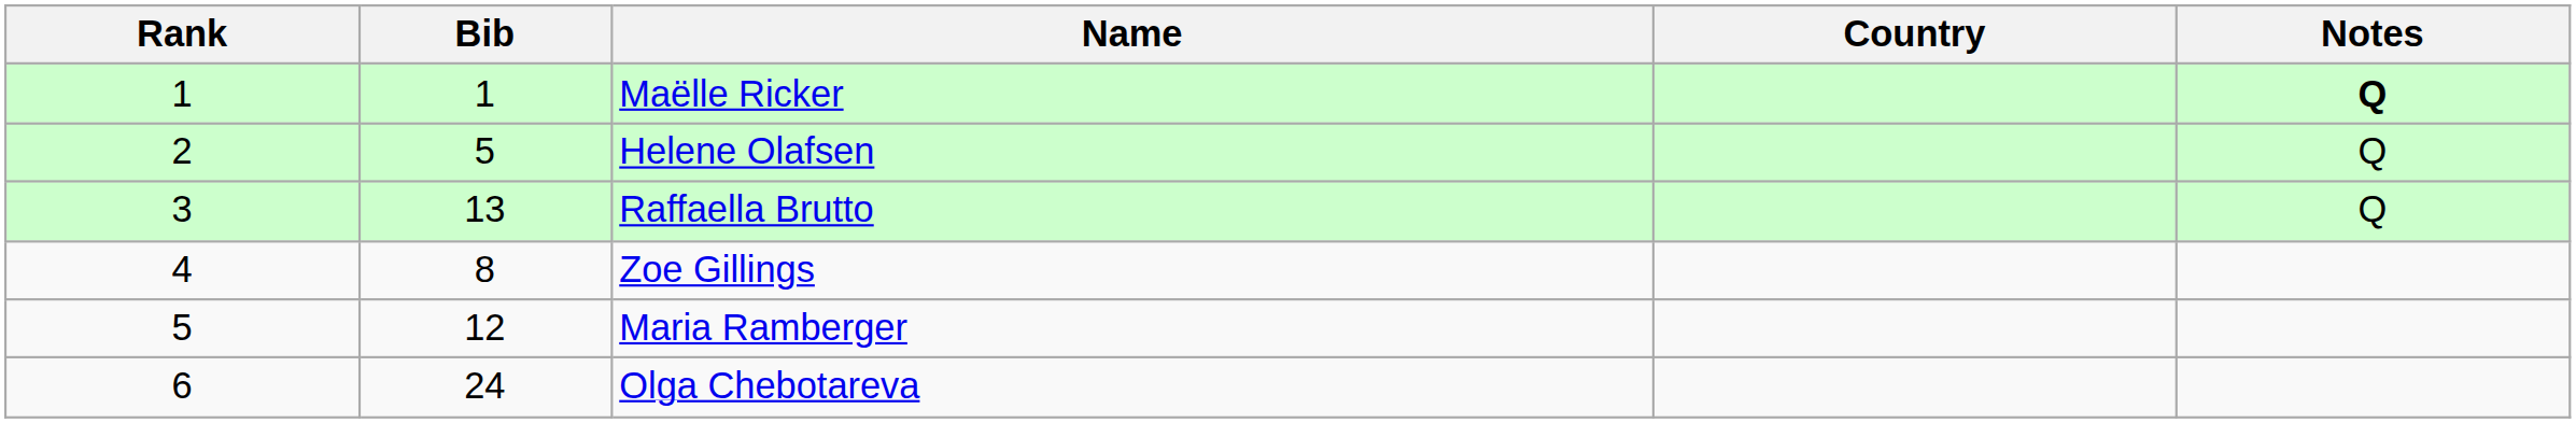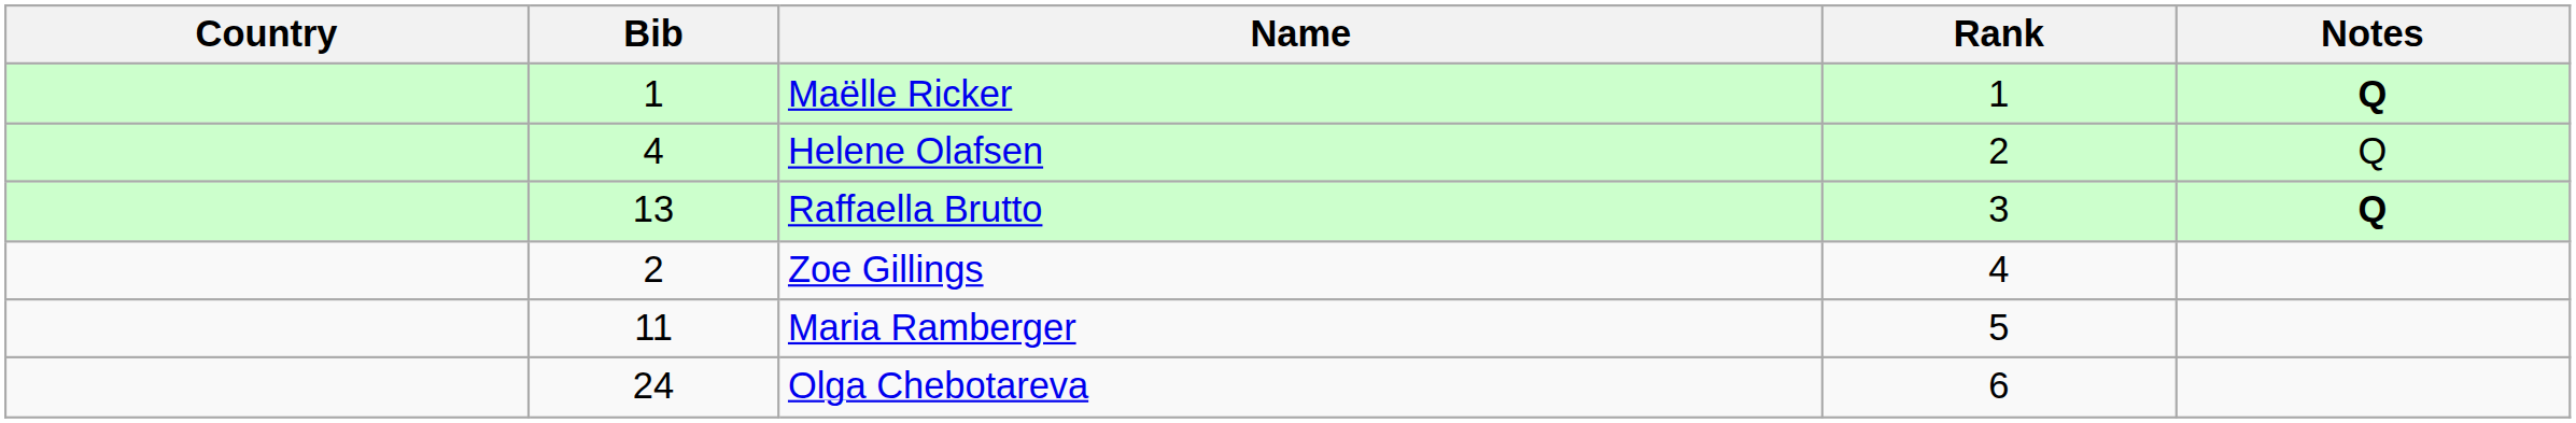 <table class="wikitable" style="text-align:center;" width=70%>
 <tr>
-<th>Rank</th>
+<th>Country</th>
 <th>Bib</th>
 <th>Name</th>
-<th>Country</th>
+<th>Rank</th>
 <th>Notes</th>
 </tr>
 <tr bgcolor="#ccffcc">
-<td>1</td>
+<td align=left></td>
 <td>1</td>
 <td align=left><a href='#'>Maëlle Ricker</a></td>
-<td align=left></td>
+<td>1</td>
 <td><strong>Q</strong></td>
 </tr>
 <tr bgcolor="#ccffcc">
+<td align=left></td>
+<td>4</td>
+<td align=left><a href='#'>Helene Olafsen</a></td>
 <td>2</td>
-<td>5</td>
-<td align=left><a href='#'>Helene Olafsen</a></td>
-<td align=left></td>
 <td>Q</td>
 </tr>
 <tr bgcolor="#ccffcc">
-<td>3</td>
+<td align=left></td>
 <td>13</td>
 <td align=left><a href='#'>Raffaella Brutto</a></td>
-<td align=left></td>
-<td>Q</td>
+<td>3</td>
+<td><strong>Q</strong></td>
 </tr>
 <tr>
+<td align=left></td>
+<td>2</td>
+<td align=left><a href='#'>Zoe Gillings</a></td>
 <td>4</td>
-<td>8</td>
-<td align=left><a href='#'>Zoe Gillings</a></td>
-<td align=left></td>
 <td></td>
 </tr>
 <tr>
+<td align=left></td>
+<td>11</td>
+<td align=left><a href='#'>Maria Ramberger</a></td>
 <td>5</td>
-<td>12</td>
-<td align=left><a href='#'>Maria Ramberger</a></td>
-<td align=left></td>
 <td></td>
 </tr>
 <tr>
-<td>6</td>
+<td align=left></td>
 <td>24</td>
 <td align=left><a href='#'>Olga Chebotareva</a></td>
-<td align=left></td>
+<td>6</td>
 <td></td>
 </tr>
 </table>
